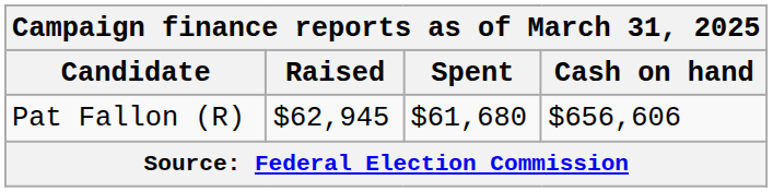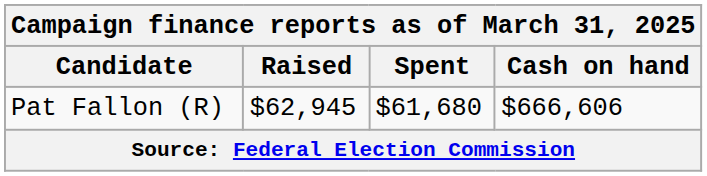 <table class="wikitable sortable">
 <tr>
 <th colspan=4>Campaign finance reports as of March 31, 2025</th>
 </tr>
 <tr style="text-align:center;">
 <th>Candidate</th>
 <th>Raised</th>
 <th>Spent</th>
 <th>Cash on hand</th>
 </tr>
 <tr>
 <td>Pat Fallon (R)</td>
 <td>$62,945</td>
 <td>$61,680</td>
-<td>$656,606</td>
+<td>$666,606</td>
 </tr>
 <tr>
 <th colspan="4"><small>Source: <a href='#'>Federal Election Commission</a></small></th>
 </tr>
 </table>
